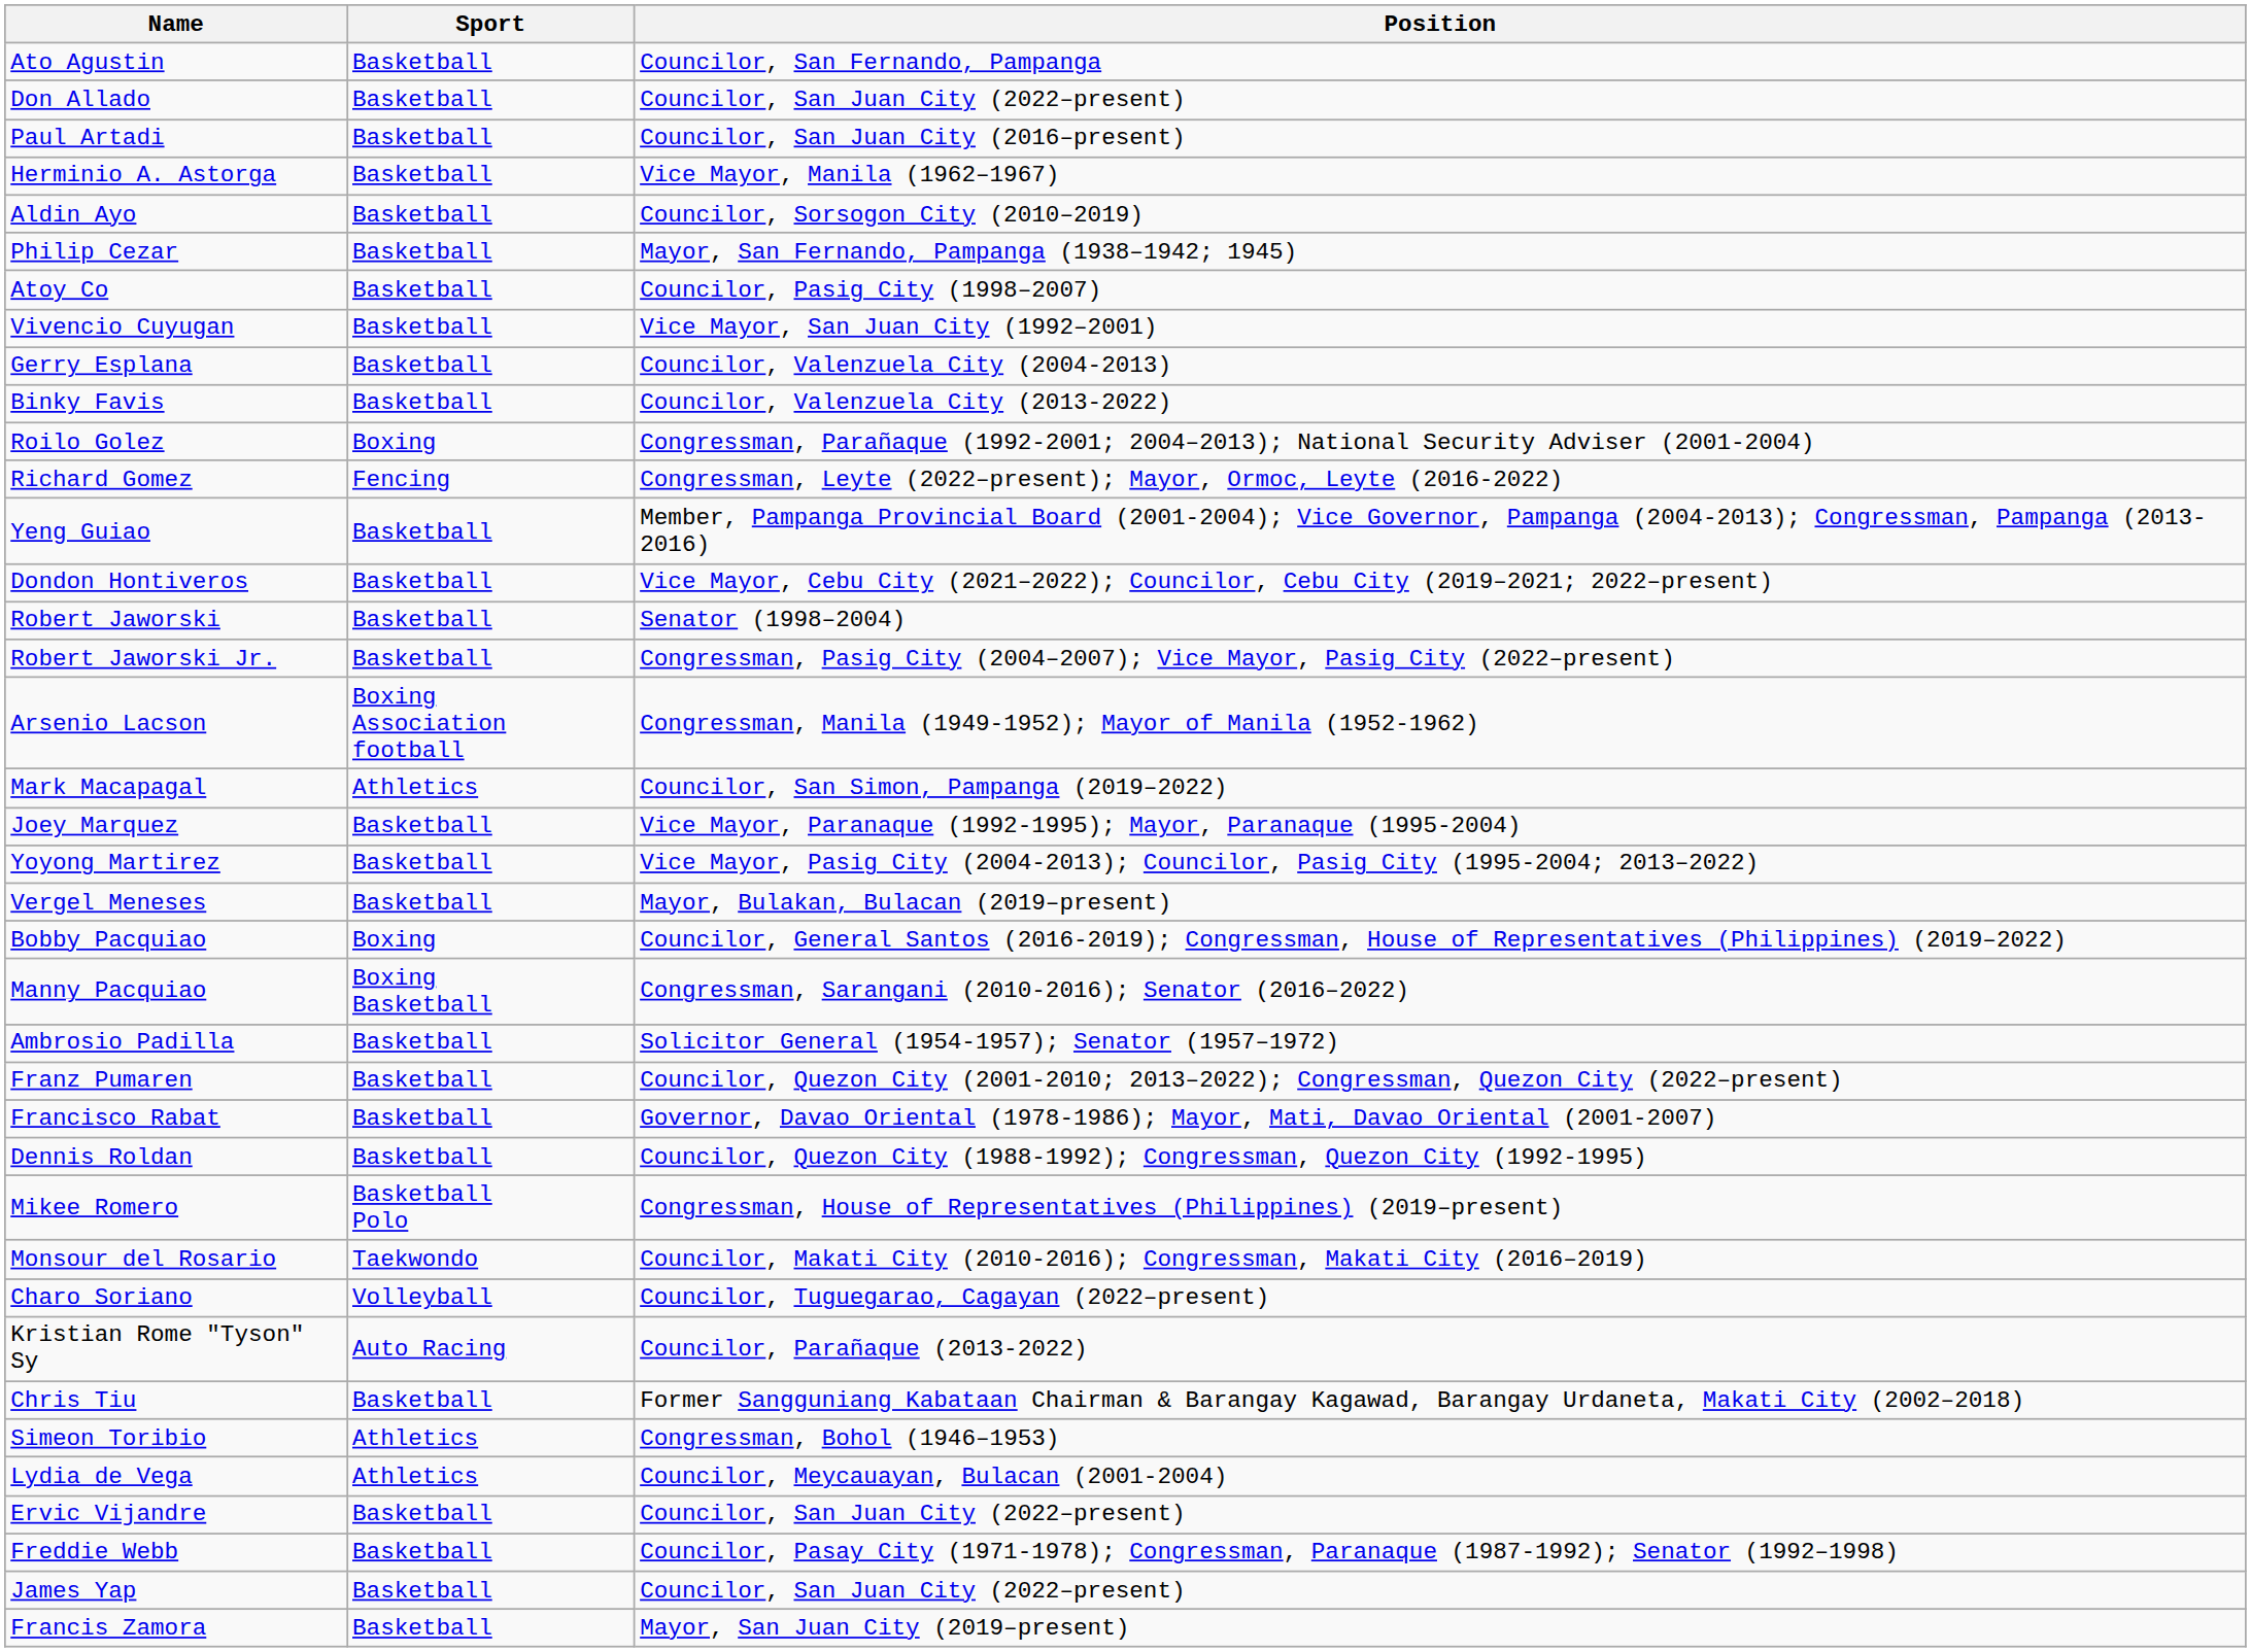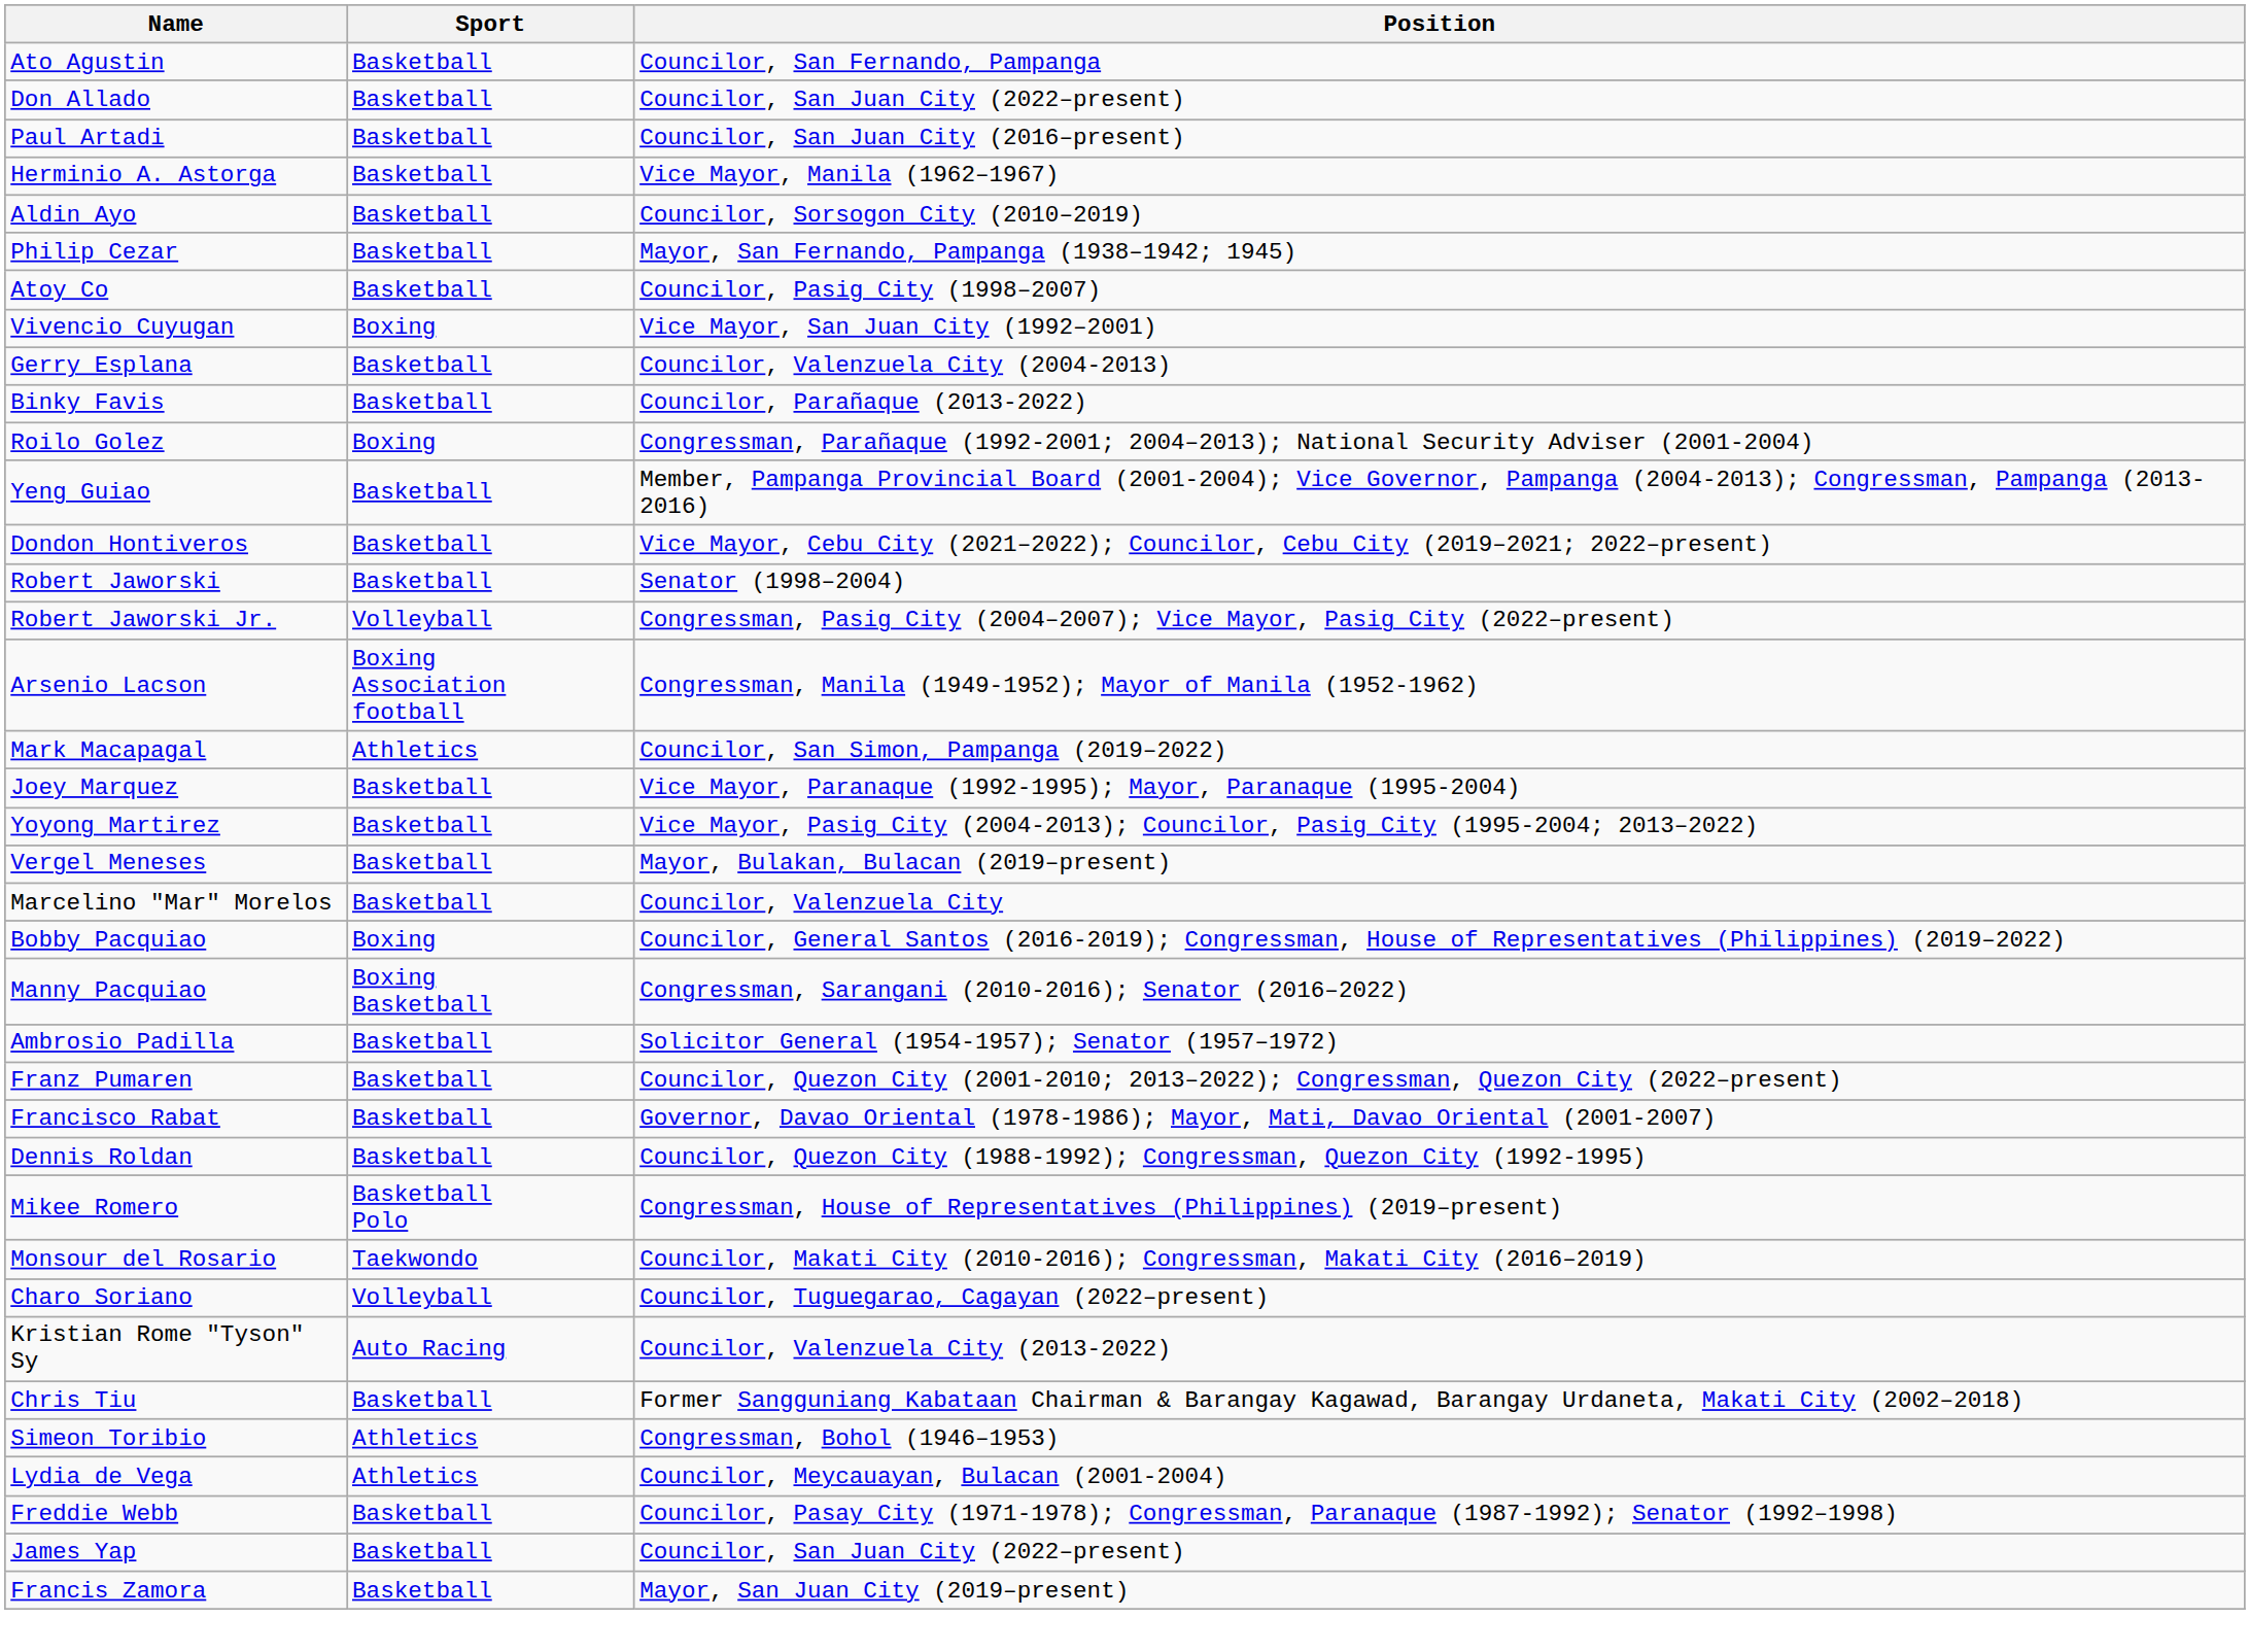 <table class="wikitable sortable">
 <tr>
 <th>Name</th>
 <th>Sport</th>
 <th>Position</th>
 </tr>
 <tr>
 <td data-sort-value="Agustin,Ato"><a href='#'>Ato Agustin</a></td>
 <td><a href='#'>Basketball</a></td>
 <td><a href='#'>Councilor</a>, <a href='#'>San Fernando, Pampanga</a></td>
 </tr>
 <tr>
 <td data-sort-value="Allado,Don"><a href='#'>Don Allado</a></td>
 <td><a href='#'>Basketball</a></td>
 <td><a href='#'>Councilor</a>, <a href='#'>San Juan City</a> (2022–present)</td>
 </tr>
 <tr>
 <td data-sort-value="Artadi,Paul"><a href='#'>Paul Artadi</a></td>
 <td><a href='#'>Basketball</a></td>
 <td><a href='#'>Councilor</a>, <a href='#'>San Juan City</a> (2016–present)</td>
 </tr>
 <tr>
 <td data-sort-value="Astorga,Herminio A."><a href='#'>Herminio A. Astorga</a></td>
 <td><a href='#'>Basketball</a></td>
 <td><a href='#'>Vice Mayor</a>, <a href='#'>Manila</a> (1962–1967)</td>
 </tr>
 <tr>
 <td data-sort-value="Ayo,Aldin"><a href='#'>Aldin Ayo</a></td>
 <td><a href='#'>Basketball</a></td>
 <td><a href='#'>Councilor</a>, <a href='#'>Sorsogon City</a> (2010–2019)</td>
 </tr>
 <tr>
 <td data-sort-value="Cezar,Philip"><a href='#'>Philip Cezar</a></td>
 <td><a href='#'>Basketball</a></td>
 <td><a href='#'>Mayor</a>, <a href='#'>San Fernando, Pampanga</a> (1938–1942; 1945)</td>
 </tr>
 <tr>
 <td data-sort-value="Co,Atoy"><a href='#'>Atoy Co</a></td>
 <td><a href='#'>Basketball</a></td>
 <td><a href='#'>Councilor</a>, <a href='#'>Pasig City</a> (1998–2007)</td>
 </tr>
 <tr>
 <td data-sort-value="Cuyugan,Vivencio"><a href='#'>Vivencio Cuyugan</a></td>
-<td><a href='#'>Basketball</a></td>
+<td><a href='#'>Boxing</a></td>
 <td><a href='#'>Vice Mayor</a>, <a href='#'>San Juan City</a> (1992–2001)</td>
 </tr>
 <tr>
 <td data-sort-value="Esplana,Gerry"><a href='#'>Gerry Esplana</a></td>
 <td><a href='#'>Basketball</a></td>
 <td><a href='#'>Councilor</a>, <a href='#'>Valenzuela City</a> (2004-2013)</td>
 </tr>
 <tr>
 <td data-sort-value="Favis,Binky"><a href='#'>Binky Favis</a></td>
 <td><a href='#'>Basketball</a></td>
-<td><a href='#'>Councilor</a>, <a href='#'>Valenzuela City</a> (2013-2022)</td>
+<td><a href='#'>Councilor</a>, <a href='#'>Parañaque</a> (2013-2022)</td>
 </tr>
 <tr>
 <td data-sort-value="Golez,Roilo"><a href='#'>Roilo Golez</a></td>
 <td><a href='#'>Boxing</a></td>
 <td><a href='#'>Congressman</a>, <a href='#'>Parañaque</a> (1992-2001; 2004–2013); National Security Adviser (2001-2004)</td>
-</tr>
-<tr>
-<td data-sort-value="Gomez,Richard"><a href='#'>Richard Gomez</a></td>
-<td><a href='#'>Fencing</a></td>
-<td><a href='#'>Congressman</a>, <a href='#'>Leyte</a> (2022–present); <a href='#'>Mayor</a>, <a href='#'>Ormoc, Leyte</a> (2016-2022)</td>
 </tr>
 <tr>
 <td data-sort-value="Guiao,Yeng"><a href='#'>Yeng Guiao</a></td>
 <td><a href='#'>Basketball</a></td>
 <td>Member, <a href='#'>Pampanga Provincial Board</a> (2001-2004); <a href='#'>Vice Governor</a>, <a href='#'>Pampanga</a> (2004-2013); <a href='#'>Congressman</a>, <a href='#'>Pampanga</a> (2013-2016)</td>
 </tr>
 <tr>
 <td data-sort-value="Hontiveros,Dondon"><a href='#'>Dondon Hontiveros</a></td>
 <td><a href='#'>Basketball</a></td>
 <td><a href='#'>Vice Mayor</a>, <a href='#'>Cebu City</a> (2021–2022); <a href='#'>Councilor</a>, <a href='#'>Cebu City</a> (2019–2021; 2022–present)</td>
 </tr>
 <tr>
 <td data-sort-value="Jaworski,Robert"><a href='#'>Robert Jaworski</a></td>
 <td><a href='#'>Basketball</a></td>
 <td><a href='#'>Senator</a> (1998–2004)</td>
 </tr>
 <tr>
 <td data-sort-value="Jaworski,Robert Jr"><a href='#'>Robert Jaworski Jr.</a></td>
-<td><a href='#'>Basketball</a></td>
+<td><a href='#'>Volleyball</a></td>
 <td><a href='#'>Congressman</a>, <a href='#'>Pasig City</a> (2004–2007); <a href='#'>Vice Mayor</a>, <a href='#'>Pasig City</a> (2022–present)</td>
 </tr>
 <tr>
 <td data-sort-value="Lacson,Arsenio"><a href='#'>Arsenio Lacson</a></td>
 <td><a href='#'>Boxing</a><br><a href='#'>Association football</a></td>
 <td><a href='#'>Congressman</a>, <a href='#'>Manila</a> (1949-1952); <a href='#'>Mayor of Manila</a> (1952-1962)</td>
 </tr>
 <tr>
 <td data-sort-value="Macapagal,Mark"><a href='#'>Mark Macapagal</a></td>
 <td><a href='#'>Athletics</a></td>
 <td><a href='#'>Councilor</a>, <a href='#'>San Simon, Pampanga</a> (2019–2022)</td>
 </tr>
 <tr>
 <td data-sort-value="Marquez,Joey"><a href='#'>Joey Marquez</a></td>
 <td><a href='#'>Basketball</a></td>
 <td><a href='#'>Vice Mayor</a>, <a href='#'>Paranaque</a> (1992-1995); <a href='#'>Mayor</a>, <a href='#'>Paranaque</a> (1995-2004)</td>
 </tr>
 <tr>
 <td data-sort-value="Martirez,Yoyong"><a href='#'>Yoyong Martirez</a></td>
 <td><a href='#'>Basketball</a></td>
 <td><a href='#'>Vice Mayor</a>, <a href='#'>Pasig City</a> (2004-2013); <a href='#'>Councilor</a>, <a href='#'>Pasig City</a> (1995-2004; 2013–2022)</td>
 </tr>
 <tr>
 <td data-sort-value="Meneses,Vergel"><a href='#'>Vergel Meneses</a></td>
 <td><a href='#'>Basketball</a></td>
 <td><a href='#'>Mayor</a>, <a href='#'>Bulakan, Bulacan</a> (2019–present)</td>
+</tr>
+<tr>
+<td>Marcelino "Mar" Morelos</td>
+<td><a href='#'>Basketball</a></td>
+<td><a href='#'>Councilor</a>, <a href='#'>Valenzuela City</a></td>
 </tr>
 <tr>
 <td data-sort-value="Pacquiao,Bobby"><a href='#'>Bobby Pacquiao</a></td>
 <td><a href='#'>Boxing</a></td>
 <td><a href='#'>Councilor</a>, <a href='#'>General Santos</a> (2016-2019); <a href='#'>Congressman</a>, <a href='#'>House of Representatives (Philippines)</a> (2019–2022)</td>
 </tr>
 <tr>
 <td data-sort-value="Pacquiao,Manny"><a href='#'>Manny Pacquiao</a></td>
 <td><a href='#'>Boxing</a><br><a href='#'>Basketball</a></td>
 <td><a href='#'>Congressman</a>, <a href='#'>Sarangani</a> (2010-2016); <a href='#'>Senator</a> (2016–2022)</td>
 </tr>
 <tr>
 <td data-sort-value="Padilla,Ambrosio"><a href='#'>Ambrosio Padilla</a></td>
 <td><a href='#'>Basketball</a></td>
 <td><a href='#'>Solicitor General</a> (1954-1957); <a href='#'>Senator</a> (1957–1972)</td>
 </tr>
 <tr>
 <td data-sort-value="Pumaren,Franz"><a href='#'>Franz Pumaren</a></td>
 <td><a href='#'>Basketball</a></td>
 <td><a href='#'>Councilor</a>, <a href='#'>Quezon City</a> (2001-2010; 2013–2022); <a href='#'>Congressman</a>, <a href='#'>Quezon City</a> (2022–present)</td>
 </tr>
 <tr>
 <td data-sort-value="Rabat,Francisco"><a href='#'>Francisco Rabat</a></td>
 <td><a href='#'>Basketball</a></td>
 <td><a href='#'>Governor</a>, <a href='#'>Davao Oriental</a> (1978-1986); <a href='#'>Mayor</a>, <a href='#'>Mati, Davao Oriental</a> (2001-2007)</td>
 </tr>
 <tr>
 <td data-sort-value="Roldan,Dennis"><a href='#'>Dennis Roldan</a></td>
 <td><a href='#'>Basketball</a></td>
 <td><a href='#'>Councilor</a>, <a href='#'>Quezon City</a> (1988-1992); <a href='#'>Congressman</a>, <a href='#'>Quezon City</a> (1992-1995)</td>
 </tr>
 <tr>
 <td data-sort-value="Romero,Mikee"><a href='#'>Mikee Romero</a></td>
 <td><a href='#'>Basketball</a><br><a href='#'>Polo</a></td>
 <td><a href='#'>Congressman</a>, <a href='#'>House of Representatives (Philippines)</a> (2019–present)</td>
 </tr>
 <tr>
 <td data-sort-value="Rosario,Monsour"><a href='#'>Monsour del Rosario</a></td>
 <td><a href='#'>Taekwondo</a></td>
 <td><a href='#'>Councilor</a>, <a href='#'>Makati City</a> (2010-2016); <a href='#'>Congressman</a>, <a href='#'>Makati City</a> (2016–2019)</td>
 </tr>
 <tr>
 <td data-sort-value="Soriano,Charo"><a href='#'>Charo Soriano</a></td>
 <td><a href='#'>Volleyball</a></td>
 <td><a href='#'>Councilor</a>, <a href='#'>Tuguegarao, Cagayan</a> (2022–present)</td>
 </tr>
 <tr>
 <td data-sort-value="Sy,Tyson">Kristian Rome "Tyson" Sy</td>
 <td><a href='#'>Auto Racing</a></td>
-<td><a href='#'>Councilor</a>, <a href='#'>Parañaque</a> (2013-2022)</td>
+<td><a href='#'>Councilor</a>, <a href='#'>Valenzuela City</a> (2013-2022)</td>
 </tr>
 <tr>
 <td data-sort-value="Tiu,Chris"><a href='#'>Chris Tiu</a></td>
 <td><a href='#'>Basketball</a></td>
 <td>Former <a href='#'>Sangguniang Kabataan</a> Chairman & Barangay Kagawad, Barangay Urdaneta, <a href='#'>Makati City</a> (2002–2018)</td>
 </tr>
 <tr>
 <td data-sort-value="Toribio,Simeon"><a href='#'>Simeon Toribio</a></td>
 <td><a href='#'>Athletics</a></td>
 <td><a href='#'>Congressman</a>, <a href='#'>Bohol</a> (1946–1953)</td>
 </tr>
 <tr>
 <td data-sort-value="De Vega,Lydia"><a href='#'>Lydia de Vega</a></td>
 <td><a href='#'>Athletics</a></td>
 <td><a href='#'>Councilor</a>, <a href='#'>Meycauayan</a>, <a href='#'>Bulacan</a> (2001-2004)</td>
 </tr>
 <tr>
-<td data-sort-value="Vijandre,Ervic"><a href='#'>Ervic Vijandre</a></td>
-<td><a href='#'>Basketball</a></td>
-<td><a href='#'>Councilor</a>, <a href='#'>San Juan City</a> (2022–present)</td>
-</tr>
-<tr>
 <td data-sort-value="Webb,Freddie"><a href='#'>Freddie Webb</a></td>
 <td><a href='#'>Basketball</a></td>
 <td><a href='#'>Councilor</a>, <a href='#'>Pasay City</a> (1971-1978); <a href='#'>Congressman</a>, <a href='#'>Paranaque</a> (1987-1992); <a href='#'>Senator</a> (1992–1998)</td>
 </tr>
 <tr>
 <td data-sort-value="Yap,James"><a href='#'>James Yap</a></td>
 <td><a href='#'>Basketball</a></td>
 <td><a href='#'>Councilor</a>, <a href='#'>San Juan City</a> (2022–present)</td>
 </tr>
 <tr>
 <td data-sort-value="Zamora,Francis"><a href='#'>Francis Zamora</a></td>
 <td><a href='#'>Basketball</a></td>
 <td><a href='#'>Mayor</a>, <a href='#'>San Juan City</a> (2019–present)</td>
 </tr>
 </table>
